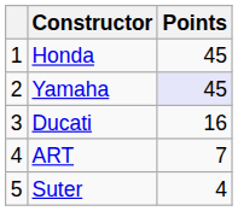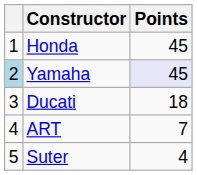 <table class="wikitable" style="font-size: 95%;">
 <tr>
 <th></th>
 <th>Constructor</th>
 <th>Points</th>
 </tr>
 <tr>
 <td align=center>1</td>
 <td> <a href='#'>Honda</a></td>
 <td align=right>45</td>
 </tr>
 <tr>
-<td align=center>2</td>
+<td align=center style="background: lightblue;">2</td>
 <td> <a href='#'>Yamaha</a></td>
 <td align=right style="background: lavender;">45</td>
 </tr>
 <tr>
 <td align=center>3</td>
 <td> <a href='#'>Ducati</a></td>
-<td align=right>16</td>
+<td align=right>18</td>
 </tr>
 <tr>
 <td align=center>4</td>
 <td> <a href='#'>ART</a></td>
 <td align=right>7</td>
 </tr>
 <tr>
 <td align=center>5</td>
 <td> <a href='#'>Suter</a></td>
 <td align=right>4</td>
 </tr>
 </table>
